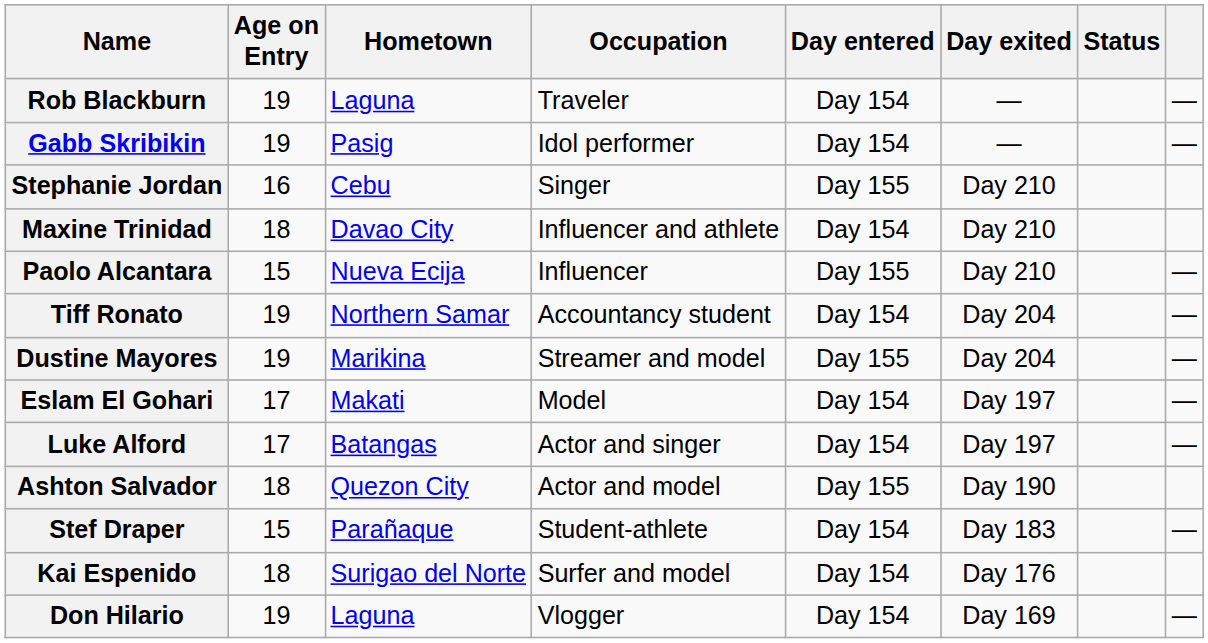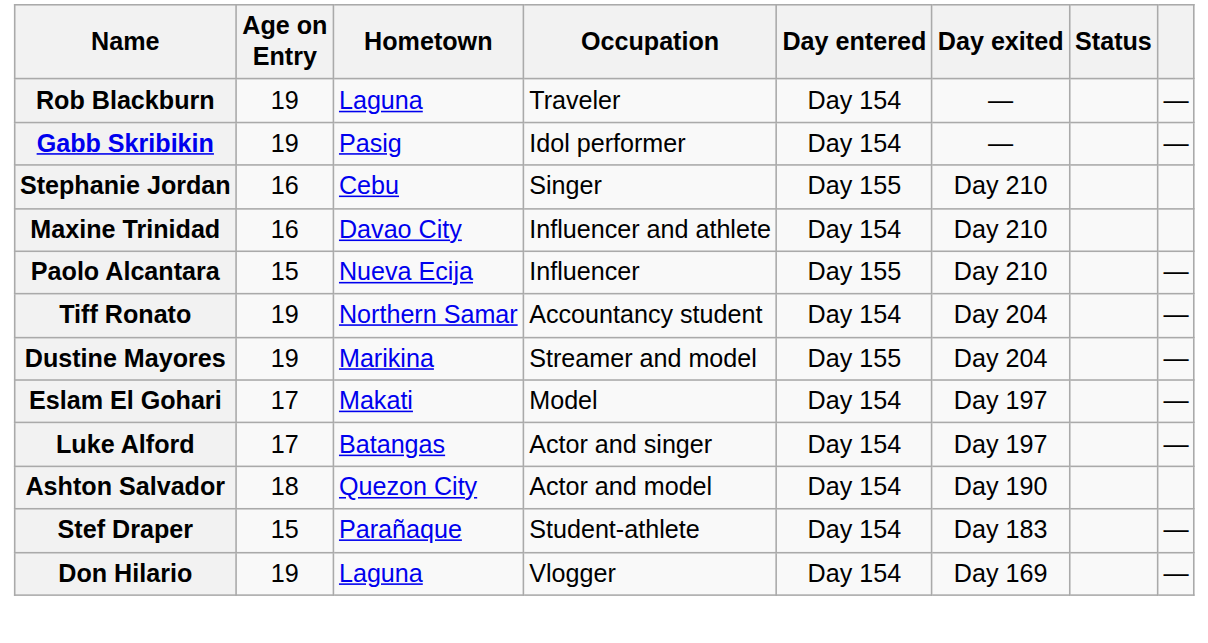 <table class="wikitable sortable" style="margin: 1em auto; font-size:100%; line-height:20px; text-align:center">
 <tr>
 <th>Name</th>
 <th>Age on<br>Entry</th>
 <th>Hometown</th>
 <th>Occupation</th>
 <th>Day entered</th>
 <th>Day exited</th>
 <th>Status</th>
 <th></th>
 </tr>
 <tr>
 <th>Rob Blackburn</th>
 <td>19</td>
 <td align="left"><a href='#'>Laguna</a></td>
 <td align="left">Traveler</td>
 <td>Day 154</td>
 <td>—</td>
 <td></td>
 <td>—</td>
 </tr>
 <tr>
 <th><a href='#'>Gabb Skribikin</a></th>
 <td>19</td>
 <td align="left"><a href='#'>Pasig</a></td>
 <td align="left">Idol performer</td>
 <td>Day 154</td>
 <td>—</td>
 <td></td>
 <td>—</td>
 </tr>
 <tr>
 <th>Stephanie Jordan</th>
 <td>16</td>
 <td align="left"><a href='#'>Cebu</a></td>
 <td align="left">Singer</td>
 <td>Day 155</td>
 <td>Day 210</td>
 <td></td>
 <td></td>
 </tr>
 <tr>
 <th>Maxine Trinidad</th>
-<td>18</td>
+<td>16</td>
 <td align="left"><a href='#'>Davao City</a></td>
 <td align="left">Influencer and athlete</td>
 <td>Day 154</td>
 <td>Day 210</td>
 <td></td>
 <td></td>
 </tr>
 <tr>
 <th>Paolo Alcantara</th>
 <td>15</td>
 <td align="left"><a href='#'>Nueva Ecija</a></td>
 <td align="left">Influencer</td>
 <td>Day 155</td>
 <td>Day 210</td>
 <td></td>
 <td>—</td>
 </tr>
 <tr>
 <th>Tiff Ronato</th>
 <td>19</td>
 <td align="left"><a href='#'>Northern Samar</a></td>
 <td align="left">Accountancy student</td>
 <td>Day 154</td>
 <td>Day 204</td>
 <td></td>
 <td>—</td>
 </tr>
 <tr>
 <th>Dustine Mayores</th>
 <td>19</td>
 <td align="left"><a href='#'>Marikina</a></td>
 <td align="left">Streamer and model</td>
 <td>Day 155</td>
 <td>Day 204</td>
 <td></td>
 <td>—</td>
 </tr>
 <tr>
 <th>Eslam El Gohari</th>
 <td>17</td>
 <td align="left"><a href='#'>Makati</a></td>
 <td align="left">Model</td>
 <td>Day 154</td>
 <td>Day 197</td>
 <td></td>
 <td>—</td>
 </tr>
 <tr>
 <th>Luke Alford</th>
 <td>17</td>
 <td align="left"><a href='#'>Batangas</a></td>
 <td align="left">Actor and singer</td>
 <td>Day 154</td>
 <td>Day 197</td>
 <td></td>
 <td>—</td>
 </tr>
 <tr>
 <th>Ashton Salvador</th>
 <td>18</td>
 <td align="left"><a href='#'>Quezon City</a></td>
 <td align="left">Actor and model</td>
-<td>Day 155</td>
+<td>Day 154</td>
 <td>Day 190</td>
 <td></td>
 <td></td>
 </tr>
 <tr>
 <th>Stef Draper</th>
 <td>15</td>
 <td align="left"><a href='#'>Parañaque</a></td>
 <td align="left">Student-athlete</td>
 <td>Day 154</td>
 <td>Day 183</td>
 <td></td>
 <td>—</td>
 </tr>
 <tr>
-<th>Kai Espenido</th>
-<td>18</td>
-<td align="left"><a href='#'>Surigao del Norte</a></td>
-<td align="left">Surfer and model</td>
-<td>Day 154</td>
-<td>Day 176</td>
-<td></td>
-<td></td>
-</tr>
-<tr>
 <th>Don Hilario</th>
 <td>19</td>
 <td align="left"><a href='#'>Laguna</a></td>
 <td align="left">Vlogger</td>
 <td>Day 154</td>
 <td>Day 169</td>
 <td></td>
 <td>—</td>
 </tr>
 </table>
